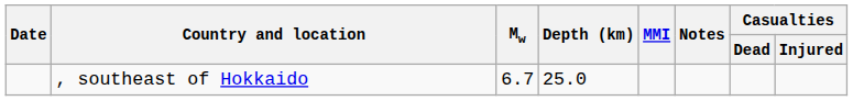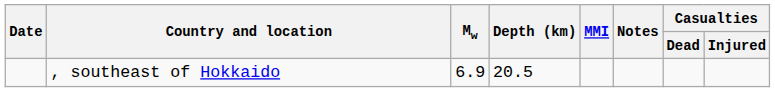 <table class="wikitable sortable sort-under" style="border:1px black; margin-left:1em;">
 <tr>
 <th rowspan="2"><small>Date</small></th>
 <th rowspan="2" style="width: 310px"><small>Country and location</small></th>
 <th rowspan="2"><small>M<sub>w</sub></small></th>
 <th rowspan="2"><small>Depth (km)</small></th>
 <th rowspan="2"><small><a href='#'>MMI</a></small></th>
 <th rowspan="2" class="unsortable"><small>Notes</small></th>
 <th colspan="2"><small>Casualties</small></th>
 </tr>
 <tr>
 <th><small>Dead</small></th>
 <th><small>Injured</small></th>
 </tr>
 <tr>
 <td></td>
 <td>, southeast of <a href='#'>Hokkaido</a></td>
-<td>6.7</td>
-<td>25.0</td>
+<td>6.9</td>
+<td>20.5</td>
 <td></td>
 <td></td>
 <td></td>
 <td></td>
 </tr>
 </table>
